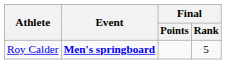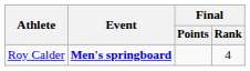 <table class=wikitable style=font-size:90%>
 <tr>
 <th rowspan=2>Athlete</th>
 <th rowspan=2>Event</th>
 <th colspan=2>Final</th>
 </tr>
 <tr style=font-size:95%>
 <th>Points</th>
 <th>Rank</th>
 </tr>
 <tr align=center>
 <td align=left><a href='#'>Roy Calder</a></td>
 <td align=left><strong><a href='#'>Men's springboard</a></strong></td>
 <td></td>
-<td>5</td>
+<td>4</td>
 </tr>
 </table>
